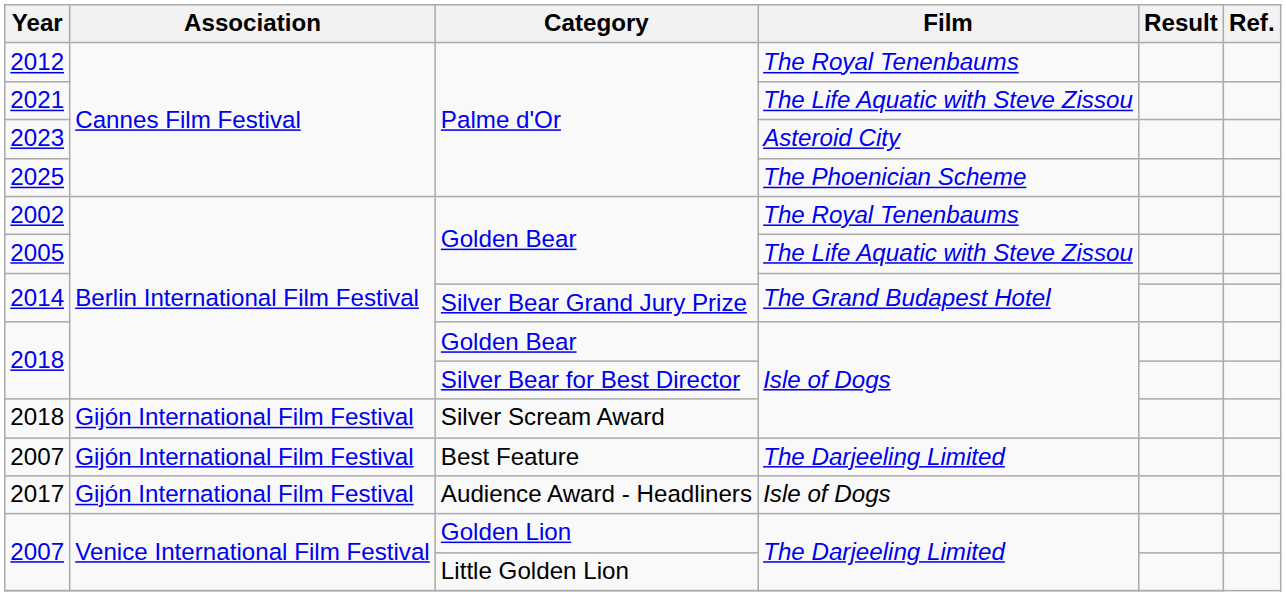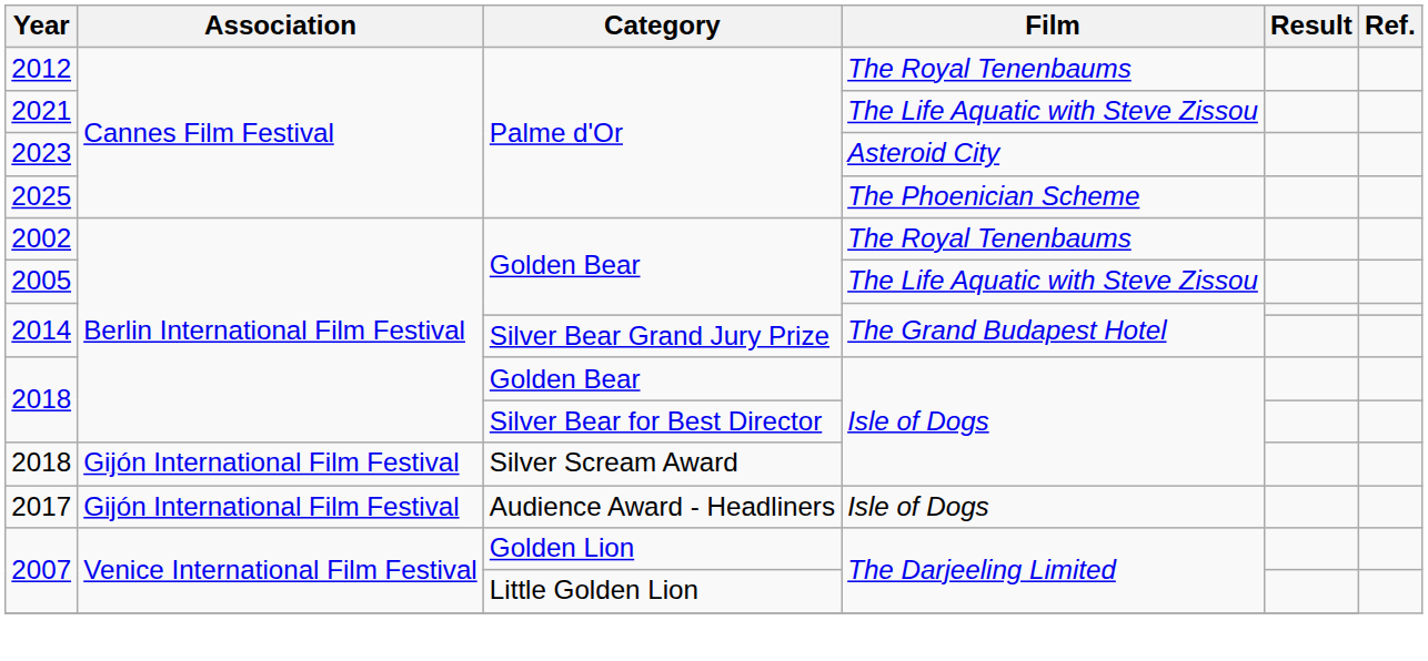 <table class="wikitable plainrowheaders sortable">
 <tr>
 <th>Year</th>
 <th>Association</th>
 <th>Category</th>
 <th>Film</th>
 <th>Result</th>
 <th class=unsortable>Ref.</th>
 </tr>
 <tr>
 <td><a href='#'>2012</a></td>
 <td rowspan=4><a href='#'>Cannes Film Festival</a></td>
 <td rowspan="4"><a href='#'>Palme d'Or</a></td>
 <td><em><a href='#'>The Royal Tenenbaums</a></em></td>
 <td></td>
 <td></td>
 </tr>
 <tr>
 <td><a href='#'>2021</a></td>
 <td><em><a href='#'>The Life Aquatic with Steve Zissou</a></em></td>
 <td></td>
 <td></td>
 </tr>
 <tr>
 <td><a href='#'>2023</a></td>
 <td><em><a href='#'>Asteroid City</a></em></td>
 <td></td>
 <td></td>
 </tr>
 <tr>
 <td><a href='#'>2025</a></td>
 <td><em><a href='#'>The Phoenician Scheme</a></em></td>
 <td></td>
 </tr>
 <tr>
 <td><a href='#'>2002</a></td>
 <td rowspan=6><a href='#'>Berlin International Film Festival</a></td>
 <td rowspan=3><a href='#'>Golden Bear</a></td>
 <td><em><a href='#'>The Royal Tenenbaums</a></em></td>
 <td></td>
 <td></td>
 </tr>
 <tr>
 <td><a href='#'>2005</a></td>
 <td><em><a href='#'>The Life Aquatic with Steve Zissou</a></em></td>
 <td></td>
 <td></td>
 </tr>
 <tr>
 <td rowspan="2"><a href='#'>2014</a></td>
 <td rowspan="2"><em><a href='#'>The Grand Budapest Hotel</a></em></td>
 <td></td>
 <td></td>
 </tr>
 <tr>
 <td><a href='#'>Silver Bear Grand Jury Prize</a></td>
 <td></td>
 <td></td>
 </tr>
 <tr>
 <td rowspan=2><a href='#'>2018</a></td>
 <td><a href='#'>Golden Bear</a></td>
 <td rowspan="3"><em><a href='#'>Isle of Dogs</a></em></td>
 <td></td>
 <td></td>
 </tr>
 <tr>
 <td><a href='#'>Silver Bear for Best Director</a></td>
 <td></td>
 <td></td>
 </tr>
 <tr>
 <td>2018</td>
 <td><a href='#'>Gijón International Film Festival</a></td>
 <td>Silver Scream Award</td>
 <td></td>
 <td></td>
 </tr>
 <tr>
-<td>2007</td>
-<td><a href='#'>Gijón International Film Festival</a></td>
-<td>Best Feature</td>
-<td><em><a href='#'>The Darjeeling Limited</a></em></td>
-<td></td>
-<td></td>
-</tr>
-<tr>
 <td>2017</td>
 <td><a href='#'>Gijón International Film Festival</a></td>
 <td>Audience Award - Headliners</td>
 <td><em>Isle of Dogs</em></td>
 <td></td>
 <td></td>
 </tr>
 <tr>
 <td rowspan=2><a href='#'>2007</a></td>
 <td rowspan=2><a href='#'>Venice International Film Festival</a></td>
 <td><a href='#'>Golden Lion</a></td>
 <td rowspan=2><em><a href='#'>The Darjeeling Limited</a></em></td>
 <td></td>
 <td></td>
 </tr>
 <tr>
 <td>Little Golden Lion</td>
 <td></td>
 </tr>
 <tr>
 </tr>
 </table>
